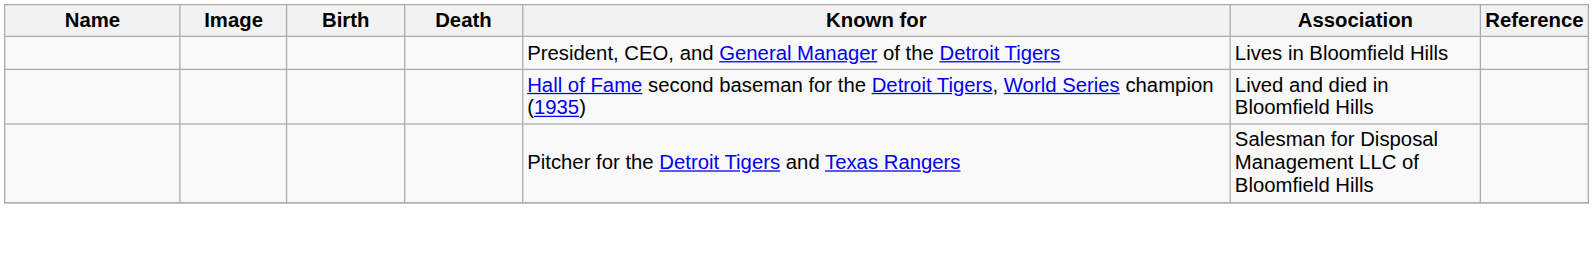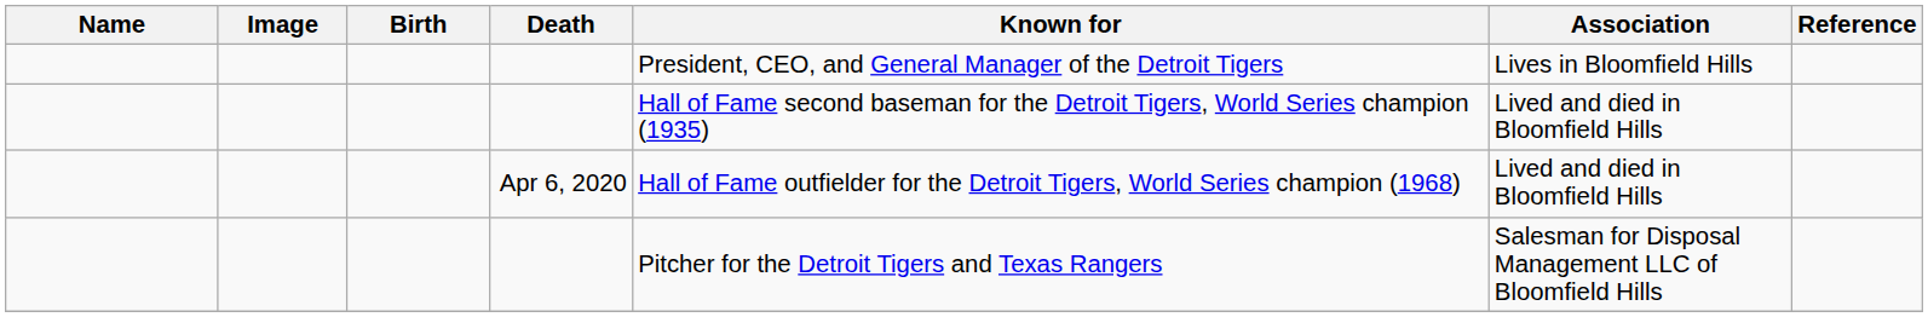 <table class="wikitable sortable">
 <tr>
 <th scope="col" width="140">Name</th>
 <th scope="col" width="80" class="unsortable">Image</th>
 <th scope="col" width="90">Birth</th>
 <th scope="col" width="90">Death</th>
 <th scope="col" width="600" class="unsortable">Known for</th>
 <th scope="col" width="200" class="unsortable">Association</th>
 <th scope="col" width="30" class="unsortable">Reference</th>
 </tr>
 <tr>
 <td></td>
 <td></td>
 <td align=right></td>
 <td align=right></td>
 <td>President, CEO, and <a href='#'>General Manager</a> of the <a href='#'>Detroit Tigers</a></td>
 <td>Lives in Bloomfield Hills</td>
 <td align="center"></td>
 </tr>
 <tr>
 <td></td>
 <td></td>
 <td align=right></td>
 <td align=right></td>
 <td><a href='#'>Hall of Fame</a> second baseman for the <a href='#'>Detroit Tigers</a>, <a href='#'>World Series</a> champion (<a href='#'>1935</a>)</td>
 <td>Lived and died in Bloomfield Hills</td>
 <td align="center"></td>
 </tr>
 <tr>
 <td></td>
 <td></td>
 <td align=right></td>
+<td align=right>Apr 6, 2020</td>
+<td><a href='#'>Hall of Fame</a> outfielder for the <a href='#'>Detroit Tigers</a>, <a href='#'>World Series</a> champion (<a href='#'>1968</a>)</td>
+<td>Lived and died in Bloomfield Hills</td>
+<td align="center"></td>
+</tr>
+<tr>
+<td></td>
+<td></td>
+<td align=right></td>
 <td align=right></td>
 <td>Pitcher for the <a href='#'>Detroit Tigers</a> and <a href='#'>Texas Rangers</a></td>
 <td>Salesman for Disposal Management LLC of Bloomfield Hills</td>
 <td align="center"></td>
 </tr>
 <tr>
 </tr>
 </table>
